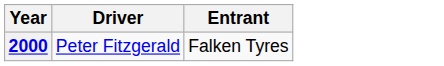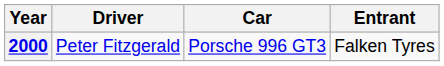 <table class="wikitable">
 <tr style="font-weight:bold">
 <th>Year</th>
 <th>Driver</th>
+<th>Car</th>
 <th>Entrant</th>
 </tr>
 <tr>
 <th><a href='#'>2000</a></th>
 <td> <a href='#'>Peter Fitzgerald</a></td>
+<td><a href='#'>Porsche 996 GT3</a></td>
 <td>Falken Tyres</td>
 </tr>
 </table>
